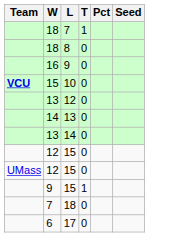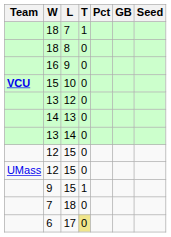 <table class=wikitable>
 <tr>
 <th>Team</th>
 <th>W</th>
 <th>L</th>
 <th>T</th>
 <th>Pct</th>
+<th>GB</th>
 <th>Seed</th>
 </tr>
 <tr bgcolor="#ccffcc">
 <td></td>
 <td>18</td>
 <td>7</td>
 <td>1</td>
+<td></td>
 <td></td>
 <td></td>
 </tr>
 <tr bgcolor="#ccffcc">
 <td></td>
 <td>18</td>
 <td>8</td>
 <td>0</td>
 <td></td>
 <td></td>
+<td></td>
 </tr>
 <tr bgcolor="#ccffcc">
 <td></td>
 <td>16</td>
 <td>9</td>
 <td>0</td>
+<td></td>
 <td></td>
 <td></td>
 </tr>
 <tr bgcolor="#ccffcc">
 <td><strong><a href='#'>VCU</a></strong></td>
 <td>15</td>
 <td>10</td>
 <td>0</td>
 <td></td>
 <td></td>
+<td></td>
 </tr>
 <tr bgcolor="#ccffcc">
 <td></td>
 <td>13</td>
 <td>12</td>
 <td>0</td>
+<td></td>
 <td></td>
 <td></td>
 </tr>
 <tr bgcolor="#ccffcc">
 <td></td>
 <td>14</td>
 <td>13</td>
 <td>0</td>
 <td></td>
 <td></td>
+<td></td>
 </tr>
 <tr bgcolor="#ccffcc">
 <td></td>
 <td>13</td>
 <td>14</td>
 <td>0</td>
+<td></td>
 <td></td>
 <td></td>
 </tr>
 <tr>
 <td></td>
 <td>12</td>
 <td>15</td>
 <td>0</td>
 <td></td>
 <td></td>
+<td></td>
 </tr>
 <tr>
 <td><a href='#'>UMass</a></td>
 <td>12</td>
 <td>15</td>
 <td>0</td>
+<td></td>
 <td></td>
 <td></td>
 </tr>
 <tr>
 <td></td>
 <td>9</td>
 <td>15</td>
 <td>1</td>
 <td></td>
 <td></td>
+<td></td>
 </tr>
 <tr>
 <td></td>
 <td>7</td>
 <td>18</td>
 <td>0</td>
 <td></td>
 <td></td>
+<td></td>
 </tr>
 <tr>
 <td></td>
 <td>6</td>
 <td>17</td>
-<td>0</td>
+<td style="background: khaki;">0</td>
+<td></td>
 <td></td>
 <td></td>
 </tr>
 </table>
